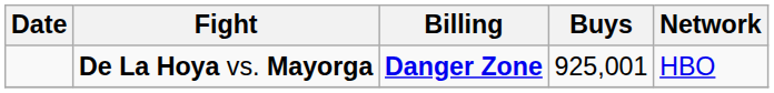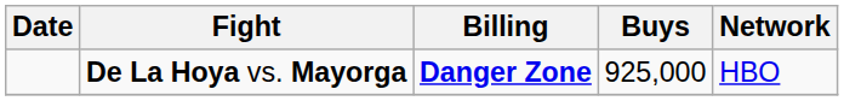 <table class="wikitable">
 <tr>
 <th>Date</th>
 <th>Fight</th>
 <th>Billing</th>
 <th>Buys</th>
 <th>Network</th>
 </tr>
 <tr>
 <td></td>
 <td><strong>De La Hoya</strong> vs. <strong>Mayorga</strong></td>
 <td><strong><a href='#'>Danger Zone</a></strong></td>
-<td>925,001</td>
+<td>925,000</td>
 <td><a href='#'>HBO</a></td>
 </tr>
 <tr>
 </tr>
 </table>
